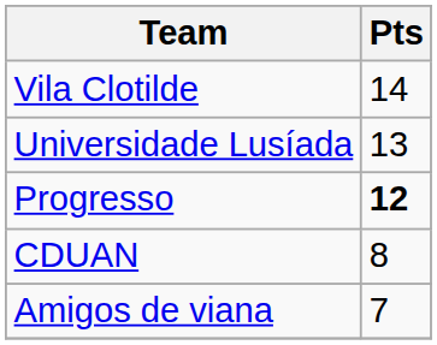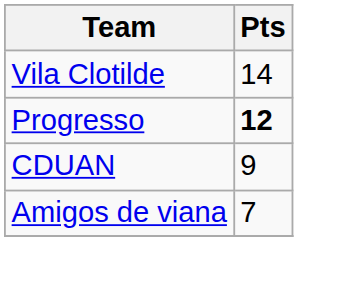 <table class="wikitable">
 <tr>
 <th>Team</th>
 <th>Pts</th>
 </tr>
 <tr>
 <td><a href='#'>Vila Clotilde</a></td>
 <td>14</td>
 </tr>
 <tr>
-<td><a href='#'>Universidade Lusíada</a></td>
-<td>13</td>
-</tr>
-<tr>
 <td><a href='#'>Progresso</a></td>
 <td><strong>12</strong></td>
 </tr>
 <tr>
 <td><a href='#'>CDUAN</a></td>
-<td>8</td>
+<td>9</td>
 </tr>
 <tr>
 <td><a href='#'>Amigos de viana</a></td>
 <td>7</td>
 </tr>
 <tr>
 </tr>
 </table>
